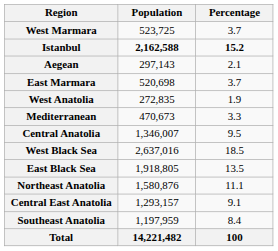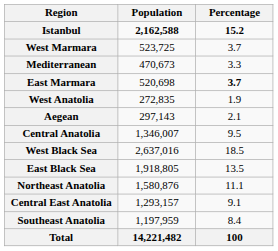 <table class="wikitable">
 <tr>
 <th style="width:120pt;">Region</th>
 <th style="width:80pt;">Population</th>
 <th style="width:80pt;">Percentage</th>
 </tr>
 <tr>
+<th style="width:120pt;">Istanbul</th>
+<td style="text-align:center;"><strong>2,162,588</strong></td>
+<td style="text-align:center;"><strong>15.2</strong></td>
+</tr>
+<tr>
 <th style="width:120pt;">West Marmara</th>
 <td style="text-align:center;">523,725</td>
 <td style="text-align:center;">3.7</td>
 </tr>
 <tr>
-<th style="width:120pt;">Istanbul</th>
-<td style="text-align:center;"><strong>2,162,588</strong></td>
-<td style="text-align:center;"><strong>15.2</strong></td>
-</tr>
-<tr>
-<th style="width:120pt;">Aegean</th>
-<td style="text-align:center;">297,143</td>
-<td style="text-align:center;">2.1</td>
+<th style="width:120pt;">Mediterranean</th>
+<td style="text-align:center;">470,673</td>
+<td style="text-align:center;">3.3</td>
 </tr>
 <tr>
 <th style="width:120pt;">East Marmara</th>
 <td style="text-align:center;">520,698</td>
-<td style="text-align:center;">3.7</td>
+<td style="text-align:center;"><strong>3.7</strong></td>
 </tr>
 <tr>
 <th style="width:120pt;">West Anatolia</th>
 <td style="text-align:center;">272,835</td>
 <td style="text-align:center;">1.9</td>
 </tr>
 <tr>
-<th style="width:120pt;">Mediterranean</th>
-<td style="text-align:center;">470,673</td>
-<td style="text-align:center;">3.3</td>
+<th style="width:120pt;">Aegean</th>
+<td style="text-align:center;">297,143</td>
+<td style="text-align:center;">2.1</td>
 </tr>
 <tr>
 <th style="width:120pt;">Central Anatolia</th>
 <td style="text-align:center;">1,346,007</td>
 <td style="text-align:center;">9.5</td>
 </tr>
 <tr>
 <th style="width:120pt;">West Black Sea</th>
 <td style="text-align:center;">2,637,016</td>
 <td style="text-align:center;">18.5</td>
 </tr>
 <tr>
 <th style="width:120pt;">East Black Sea</th>
 <td style="text-align:center;">1,918,805</td>
 <td style="text-align:center;">13.5</td>
 </tr>
 <tr>
 <th style="width:120pt;">Northeast Anatolia</th>
 <td style="text-align:center;">1,580,876</td>
 <td style="text-align:center;">11.1</td>
 </tr>
 <tr>
 <th style="width:120pt;">Central East Anatolia</th>
 <td style="text-align:center;">1,293,157</td>
 <td style="text-align:center;">9.1</td>
 </tr>
 <tr>
 <th style="width:120pt;">Southeast Anatolia</th>
 <td style="text-align:center;">1,197,959</td>
 <td style="text-align:center;">8.4</td>
 </tr>
 <tr>
 <th style="width:120pt;">Total</th>
 <th style="width:80pt;">14,221,482</th>
 <th style="text-align:center;">100</th>
 </tr>
 </table>
